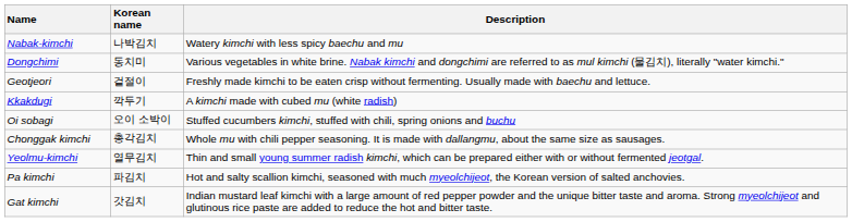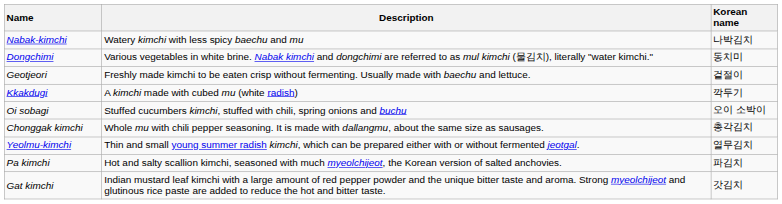 <table class="wikitable">
 <tr>
 <th style="text-align:left; width:150px;">Name</th>
+<th align="left">Description</th>
 <th style="text-align:left; width:100px;">Korean name</th>
-<th align="left">Description</th>
 </tr>
 <tr>
 <td><em><a href='#'>Nabak-kimchi</a></em></td>
+<td>Watery <em>kimchi</em> with less spicy <em>baechu</em> and <em>mu</em></td>
 <td>나박김치</td>
-<td>Watery <em>kimchi</em> with less spicy <em>baechu</em> and <em>mu</em></td>
 </tr>
 <tr>
 <td><em><a href='#'>Dongchimi</a></em></td>
+<td>Various vegetables in white brine. <em><a href='#'>Nabak kimchi</a></em> and <em>dongchimi</em> are referred to as <em>mul kimchi</em> (물김치), literally "water kimchi."</td>
 <td>동치미</td>
-<td>Various vegetables in white brine. <em><a href='#'>Nabak kimchi</a></em> and <em>dongchimi</em> are referred to as <em>mul kimchi</em> (물김치), literally "water kimchi."</td>
 </tr>
 <tr>
 <td><em>Geotjeori</em></td>
+<td>Freshly made kimchi to be eaten crisp without fermenting. Usually made with <em>baechu</em> and lettuce.</td>
 <td>겉절이</td>
-<td>Freshly made kimchi to be eaten crisp without fermenting. Usually made with <em>baechu</em> and lettuce.</td>
 </tr>
 <tr>
 <td><em><a href='#'>Kkakdugi</a></em></td>
+<td>A <em>kimchi</em> made with cubed <em>mu</em> (white <a href='#'>radish</a>)</td>
 <td>깍두기</td>
-<td>A <em>kimchi</em> made with cubed <em>mu</em> (white <a href='#'>radish</a>)</td>
 </tr>
 <tr>
 <td><em>Oi sobagi</em></td>
+<td>Stuffed cucumbers <em>kimchi</em>, stuffed with chili, spring onions and <a href='#'><em>buchu</em></a></td>
 <td>오이 소박이</td>
-<td>Stuffed cucumbers <em>kimchi</em>, stuffed with chili, spring onions and <a href='#'><em>buchu</em></a></td>
 </tr>
 <tr>
 <td><em>Chonggak kimchi</em></td>
+<td>Whole <em>mu</em> with chili pepper seasoning. It is made with <em>dallangmu</em>, about the same size as sausages.</td>
 <td>총각김치</td>
-<td>Whole <em>mu</em> with chili pepper seasoning. It is made with <em>dallangmu</em>, about the same size as sausages.</td>
 </tr>
 <tr>
 <td><em><a href='#'>Yeolmu-kimchi</a></em></td>
+<td>Thin and small <a href='#'>young summer radish</a> <em>kimchi</em>, which can be prepared either with or without fermented <em><a href='#'>jeotgal</a></em>.</td>
 <td>열무김치</td>
-<td>Thin and small <a href='#'>young summer radish</a> <em>kimchi</em>, which can be prepared either with or without fermented <em><a href='#'>jeotgal</a></em>.</td>
 </tr>
 <tr>
 <td><em>Pa kimchi</em></td>
+<td>Hot and salty scallion kimchi, seasoned with much <em><a href='#'>myeolchijeot</a></em>, the Korean version of salted anchovies.</td>
 <td>파김치</td>
-<td>Hot and salty scallion kimchi, seasoned with much <em><a href='#'>myeolchijeot</a></em>, the Korean version of salted anchovies.</td>
 </tr>
 <tr>
 <td><em>Gat kimchi</em></td>
+<td>Indian mustard leaf kimchi with a large amount of red pepper powder and the unique bitter taste and aroma. Strong <em><a href='#'>myeolchijeot</a></em> and glutinous rice paste are added to reduce the hot and bitter taste.</td>
 <td>갓김치</td>
-<td>Indian mustard leaf kimchi with a large amount of red pepper powder and the unique bitter taste and aroma. Strong <em><a href='#'>myeolchijeot</a></em> and glutinous rice paste are added to reduce the hot and bitter taste.</td>
 </tr>
 </table>
